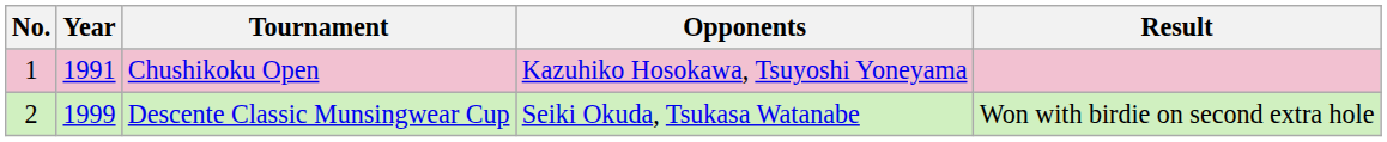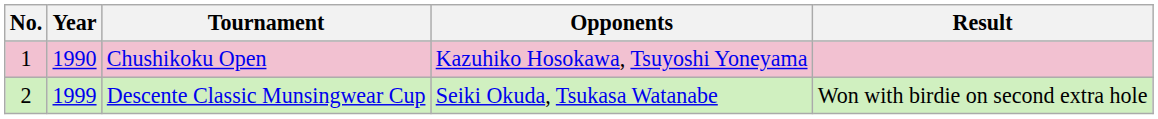 <table class="wikitable" style="font-size:95%;">
 <tr>
 <th>No.</th>
 <th>Year</th>
 <th>Tournament</th>
 <th>Opponents</th>
 <th>Result</th>
 </tr>
 <tr style="background:#F2C1D1;">
 <td align=center>1</td>
-<td><a href='#'>1991</a></td>
+<td><a href='#'>1990</a></td>
 <td><a href='#'>Chushikoku Open</a></td>
 <td> <a href='#'>Kazuhiko Hosokawa</a>,  <a href='#'>Tsuyoshi Yoneyama</a></td>
 <td></td>
 </tr>
 <tr style="background:#D0F0C0;">
 <td align=center>2</td>
 <td><a href='#'>1999</a></td>
 <td><a href='#'>Descente Classic Munsingwear Cup</a></td>
 <td> <a href='#'>Seiki Okuda</a>,  <a href='#'>Tsukasa Watanabe</a></td>
 <td>Won with birdie on second extra hole</td>
 </tr>
 </table>
